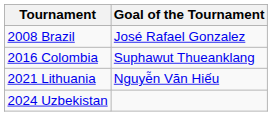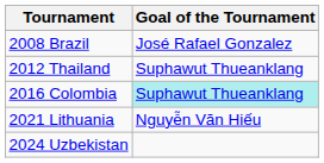 <table class=wikitable>
 <tr>
 <th>Tournament</th>
 <th>Goal of the Tournament</th>
 </tr>
 <tr>
 <td><a href='#'>2008 Brazil</a></td>
 <td> <a href='#'>José Rafael Gonzalez</a></td>
 </tr>
 <tr>
+<td><a href='#'>2012 Thailand</a></td>
+<td> <a href='#'>Suphawut Thueanklang</a></td>
+</tr>
+<tr>
 <td><a href='#'>2016 Colombia</a></td>
-<td> <a href='#'>Suphawut Thueanklang</a></td>
+<td style="background: paleturquoise;"> <a href='#'>Suphawut Thueanklang</a></td>
 </tr>
 <tr>
 <td><a href='#'>2021 Lithuania</a></td>
 <td> <a href='#'>Nguyễn Văn Hiếu</a></td>
 </tr>
 <tr>
 <td><a href='#'>2024 Uzbekistan</a></td>
 <td></td>
 </tr>
 </table>
